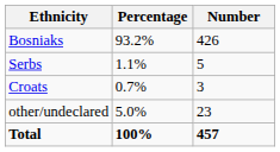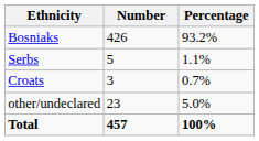 <table class="wikitable">
 <tr>
 <th width="100px">Ethnicity</th>
+<th width="80px">Number</th>
 <th width="80px">Percentage</th>
-<th width="80px">Number</th>
 </tr>
 <tr>
 <td><a href='#'>Bosniaks</a></td>
+<td>426</td>
 <td>93.2%</td>
-<td>426</td>
 </tr>
 <tr>
 <td><a href='#'>Serbs</a></td>
+<td>5</td>
 <td>1.1%</td>
-<td>5</td>
 </tr>
 <tr>
 <td><a href='#'>Croats</a></td>
+<td>3</td>
 <td>0.7%</td>
-<td>3</td>
 </tr>
 <tr>
 <td>other/undeclared</td>
+<td>23</td>
 <td>5.0%</td>
-<td>23</td>
 </tr>
 <tr>
 <td><strong>Total</strong></td>
+<td><strong>457</strong></td>
 <td><strong>100%</strong></td>
-<td><strong>457</strong></td>
 </tr>
 </table>
